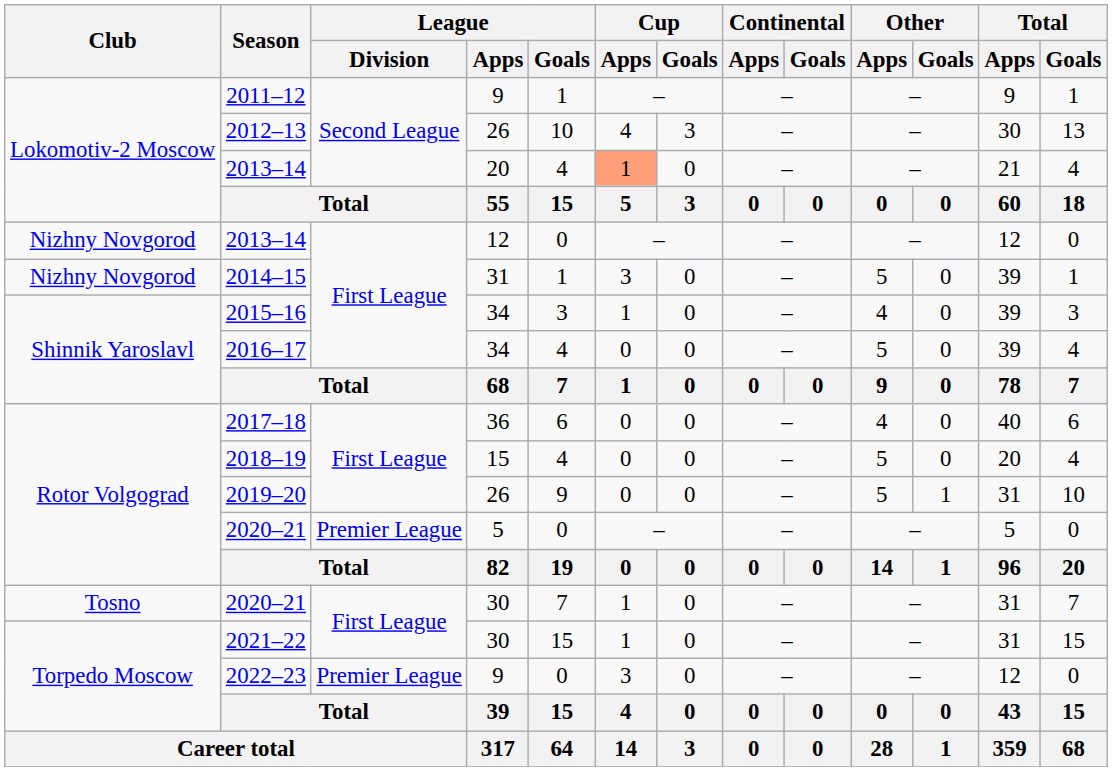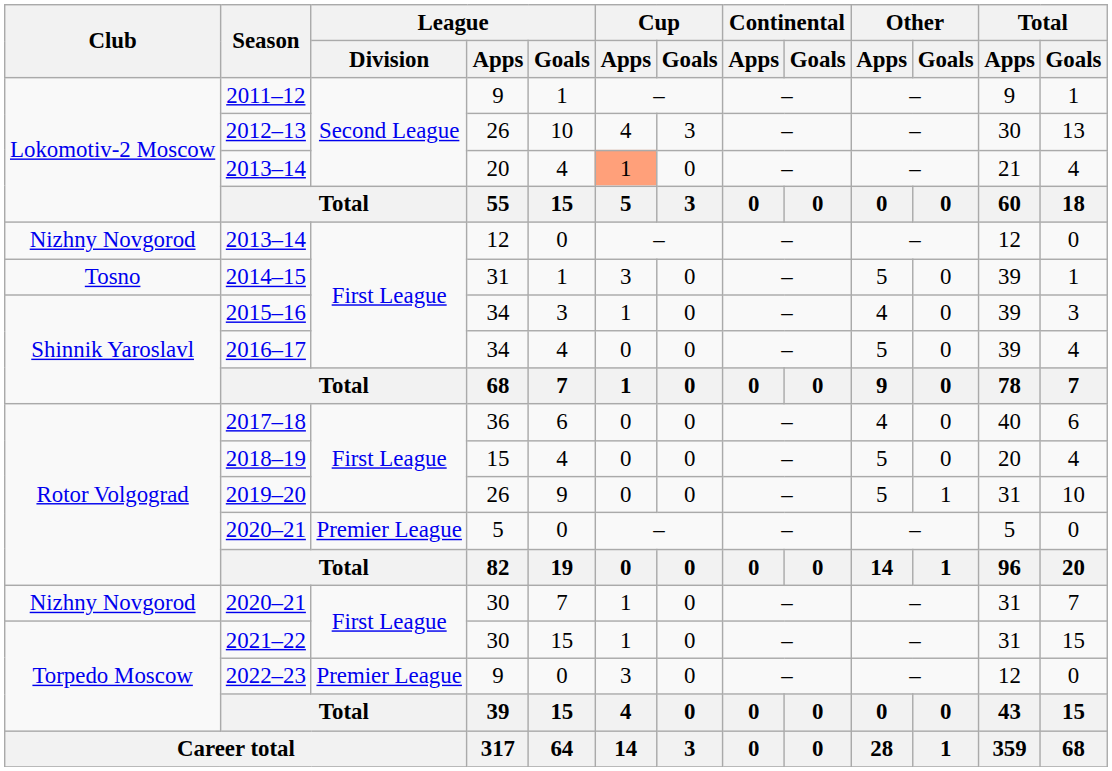 <table class="wikitable" style="text-align: center;">
 <tr>
 <th rowspan=2>Club</th>
 <th rowspan=2>Season</th>
 <th colspan=3>League</th>
 <th colspan=2>Cup</th>
 <th colspan=2>Continental</th>
 <th colspan=2>Other</th>
 <th colspan=2>Total</th>
 </tr>
 <tr>
 <th>Division</th>
 <th>Apps</th>
 <th>Goals</th>
 <th>Apps</th>
 <th>Goals</th>
 <th>Apps</th>
 <th>Goals</th>
 <th>Apps</th>
 <th>Goals</th>
 <th>Apps</th>
 <th>Goals</th>
 </tr>
 <tr>
 <td rowspan="4"><a href='#'>Lokomotiv-2 Moscow</a></td>
 <td><a href='#'>2011–12</a></td>
 <td rowspan="3"><a href='#'>Second League</a></td>
 <td>9</td>
 <td>1</td>
 <td colspan=2>–</td>
 <td colspan=2>–</td>
 <td colspan=2>–</td>
 <td>9</td>
 <td>1</td>
 </tr>
 <tr>
 <td><a href='#'>2012–13</a></td>
 <td>26</td>
 <td>10</td>
 <td>4</td>
 <td>3</td>
 <td colspan=2>–</td>
 <td colspan=2>–</td>
 <td>30</td>
 <td>13</td>
 </tr>
 <tr>
 <td><a href='#'>2013–14</a></td>
 <td>20</td>
 <td>4</td>
 <td style="background: lightsalmon;">1</td>
 <td>0</td>
 <td colspan=2>–</td>
 <td colspan=2>–</td>
 <td>21</td>
 <td>4</td>
 </tr>
 <tr>
 <th colspan=2>Total</th>
 <th>55</th>
 <th>15</th>
 <th>5</th>
 <th>3</th>
 <th>0</th>
 <th>0</th>
 <th>0</th>
 <th>0</th>
 <th>60</th>
 <th>18</th>
 </tr>
 <tr>
 <td><a href='#'>Nizhny Novgorod</a></td>
 <td><a href='#'>2013–14</a></td>
 <td rowspan="4"><a href='#'>First League</a></td>
 <td>12</td>
 <td>0</td>
 <td colspan=2>–</td>
 <td colspan=2>–</td>
 <td colspan=2>–</td>
 <td>12</td>
 <td>0</td>
 </tr>
 <tr>
-<td><a href='#'>Nizhny Novgorod</a></td>
+<td><a href='#'>Tosno</a></td>
 <td><a href='#'>2014–15</a></td>
 <td>31</td>
 <td>1</td>
 <td>3</td>
 <td>0</td>
 <td colspan=2>–</td>
 <td>5</td>
 <td>0</td>
 <td>39</td>
 <td>1</td>
 </tr>
 <tr>
 <td rowspan="3"><a href='#'>Shinnik Yaroslavl</a></td>
 <td><a href='#'>2015–16</a></td>
 <td>34</td>
 <td>3</td>
 <td>1</td>
 <td>0</td>
 <td colspan=2>–</td>
 <td>4</td>
 <td>0</td>
 <td>39</td>
 <td>3</td>
 </tr>
 <tr>
 <td><a href='#'>2016–17</a></td>
 <td>34</td>
 <td>4</td>
 <td>0</td>
 <td>0</td>
 <td colspan=2>–</td>
 <td>5</td>
 <td>0</td>
 <td>39</td>
 <td>4</td>
 </tr>
 <tr>
 <th colspan=2>Total</th>
 <th>68</th>
 <th>7</th>
 <th>1</th>
 <th>0</th>
 <th>0</th>
 <th>0</th>
 <th>9</th>
 <th>0</th>
 <th>78</th>
 <th>7</th>
 </tr>
 <tr>
 <td rowspan="5"><a href='#'>Rotor Volgograd</a></td>
 <td><a href='#'>2017–18</a></td>
 <td rowspan="3"><a href='#'>First League</a></td>
 <td>36</td>
 <td>6</td>
 <td>0</td>
 <td>0</td>
 <td colspan=2>–</td>
 <td>4</td>
 <td>0</td>
 <td>40</td>
 <td>6</td>
 </tr>
 <tr>
 <td><a href='#'>2018–19</a></td>
 <td>15</td>
 <td>4</td>
 <td>0</td>
 <td>0</td>
 <td colspan=2>–</td>
 <td>5</td>
 <td>0</td>
 <td>20</td>
 <td>4</td>
 </tr>
 <tr>
 <td><a href='#'>2019–20</a></td>
 <td>26</td>
 <td>9</td>
 <td>0</td>
 <td>0</td>
 <td colspan=2>–</td>
 <td>5</td>
 <td>1</td>
 <td>31</td>
 <td>10</td>
 </tr>
 <tr>
 <td><a href='#'>2020–21</a></td>
 <td><a href='#'>Premier League</a></td>
 <td>5</td>
 <td>0</td>
 <td colspan=2>–</td>
 <td colspan=2>–</td>
 <td colspan=2>–</td>
 <td>5</td>
 <td>0</td>
 </tr>
 <tr>
 <th colspan=2>Total</th>
 <th>82</th>
 <th>19</th>
 <th>0</th>
 <th>0</th>
 <th>0</th>
 <th>0</th>
 <th>14</th>
 <th>1</th>
 <th>96</th>
 <th>20</th>
 </tr>
 <tr>
-<td><a href='#'>Tosno</a></td>
+<td><a href='#'>Nizhny Novgorod</a></td>
 <td><a href='#'>2020–21</a></td>
 <td rowspan="2"><a href='#'>First League</a></td>
 <td>30</td>
 <td>7</td>
 <td>1</td>
 <td>0</td>
 <td colspan=2>–</td>
 <td colspan=2>–</td>
 <td>31</td>
 <td>7</td>
 </tr>
 <tr>
 <td rowspan="3"><a href='#'>Torpedo Moscow</a></td>
 <td><a href='#'>2021–22</a></td>
 <td>30</td>
 <td>15</td>
 <td>1</td>
 <td>0</td>
 <td colspan=2>–</td>
 <td colspan=2>–</td>
 <td>31</td>
 <td>15</td>
 </tr>
 <tr>
 <td><a href='#'>2022–23</a></td>
 <td><a href='#'>Premier League</a></td>
 <td>9</td>
 <td>0</td>
 <td>3</td>
 <td>0</td>
 <td colspan=2>–</td>
 <td colspan=2>–</td>
 <td>12</td>
 <td>0</td>
 </tr>
 <tr>
 <th colspan=2>Total</th>
 <th>39</th>
 <th>15</th>
 <th>4</th>
 <th>0</th>
 <th>0</th>
 <th>0</th>
 <th>0</th>
 <th>0</th>
 <th>43</th>
 <th>15</th>
 </tr>
 <tr>
 <th colspan=3>Career total</th>
 <th>317</th>
 <th>64</th>
 <th>14</th>
 <th>3</th>
 <th>0</th>
 <th>0</th>
 <th>28</th>
 <th>1</th>
 <th>359</th>
 <th>68</th>
 </tr>
 </table>
